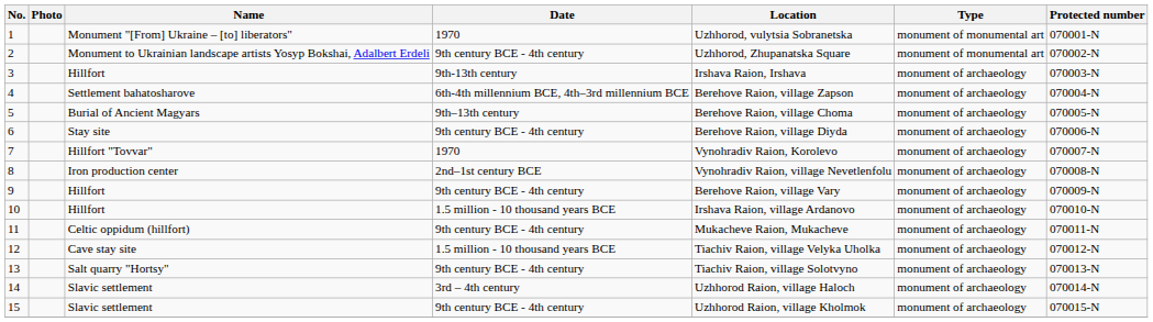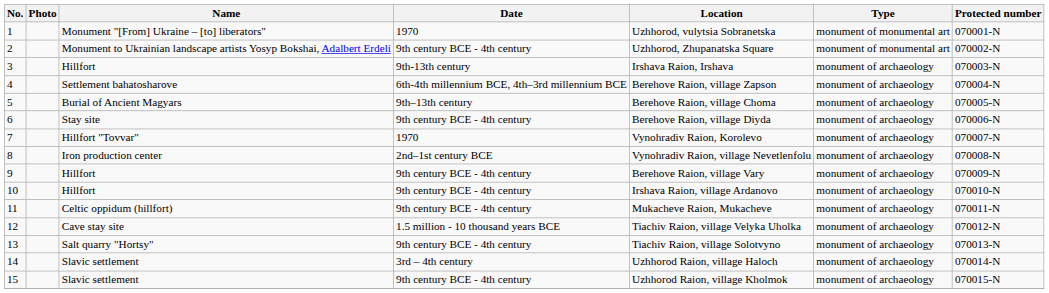 <table class="wikitable">
 <tr>
 <th>No.</th>
 <th>Photo</th>
 <th>Name</th>
 <th>Date</th>
 <th>Location</th>
 <th>Type</th>
 <th>Protected number</th>
 </tr>
 <tr>
 <td>1</td>
 <td></td>
 <td>Monument "[From] Ukraine – [to] liberators"</td>
 <td>1970</td>
 <td>Uzhhorod, vulytsia Sobranetska</td>
 <td>monument of monumental art</td>
 <td>070001-N</td>
 </tr>
 <tr>
 <td>2</td>
 <td></td>
 <td>Monument to Ukrainian landscape artists Yosyp Bokshai, <a href='#'>Adalbert Erdeli</a></td>
 <td>9th century BCE - 4th century</td>
 <td>Uzhhorod, Zhupanatska Square</td>
 <td>monument of monumental art</td>
 <td>070002-N</td>
 </tr>
 <tr>
 <td>3</td>
 <td></td>
 <td>Hillfort</td>
 <td>9th-13th century</td>
 <td>Irshava Raion, Irshava</td>
 <td>monument of archaeology</td>
 <td>070003-N</td>
 </tr>
 <tr>
 <td>4</td>
 <td></td>
 <td>Settlement bahatosharove</td>
 <td>6th-4th millennium BCE, 4th–3rd millennium BCE</td>
 <td>Berehove Raion, village Zapson</td>
 <td>monument of archaeology</td>
 <td>070004-N</td>
 </tr>
 <tr>
 <td>5</td>
 <td></td>
 <td>Burial of Ancient Magyars</td>
 <td>9th–13th century</td>
 <td>Berehove Raion, village Choma</td>
 <td>monument of archaeology</td>
 <td>070005-N</td>
 </tr>
 <tr>
 <td>6</td>
 <td></td>
 <td>Stay site</td>
 <td>9th century BCE - 4th century</td>
 <td>Berehove Raion, village Diyda</td>
 <td>monument of archaeology</td>
 <td>070006-N</td>
 </tr>
 <tr>
 <td>7</td>
 <td></td>
 <td>Hillfort "Tovvar"</td>
 <td>1970</td>
 <td>Vynohradiv Raion, Korolevo</td>
 <td>monument of archaeology</td>
 <td>070007-N</td>
 </tr>
 <tr>
 <td>8</td>
 <td></td>
 <td>Iron production center</td>
 <td>2nd–1st century BCE</td>
 <td>Vynohradiv Raion, village Nevetlenfolu</td>
 <td>monument of archaeology</td>
 <td>070008-N</td>
 </tr>
 <tr>
 <td>9</td>
 <td></td>
 <td>Hillfort</td>
 <td>9th century BCE - 4th century</td>
 <td>Berehove Raion, village Vary</td>
 <td>monument of archaeology</td>
 <td>070009-N</td>
 </tr>
 <tr>
 <td>10</td>
 <td></td>
 <td>Hillfort</td>
-<td>1.5 million - 10 thousand years BCE</td>
+<td>9th century BCE - 4th century</td>
 <td>Irshava Raion, village Ardanovo</td>
 <td>monument of archaeology</td>
 <td>070010-N</td>
 </tr>
 <tr>
 <td>11</td>
 <td></td>
 <td>Celtic oppidum (hillfort)</td>
 <td>9th century BCE - 4th century</td>
 <td>Mukacheve Raion, Mukacheve</td>
 <td>monument of archaeology</td>
 <td>070011-N</td>
 </tr>
 <tr>
 <td>12</td>
 <td></td>
 <td>Cave stay site</td>
 <td>1.5 million - 10 thousand years BCE</td>
 <td>Tiachiv Raion, village Velyka Uholka</td>
 <td>monument of archaeology</td>
 <td>070012-N</td>
 </tr>
 <tr>
 <td>13</td>
 <td></td>
 <td>Salt quarry "Hortsy"</td>
 <td>9th century BCE - 4th century</td>
 <td>Tiachiv Raion, village Solotvyno</td>
 <td>monument of archaeology</td>
 <td>070013-N</td>
 </tr>
 <tr>
 <td>14</td>
 <td></td>
 <td>Slavic settlement</td>
 <td>3rd – 4th century</td>
 <td>Uzhhorod Raion, village Haloch</td>
 <td>monument of archaeology</td>
 <td>070014-N</td>
 </tr>
 <tr>
 <td>15</td>
 <td></td>
 <td>Slavic settlement</td>
 <td>9th century BCE - 4th century</td>
 <td>Uzhhorod Raion, village Kholmok</td>
 <td>monument of archaeology</td>
 <td>070015-N</td>
 </tr>
 <tr>
 </tr>
 </table>
